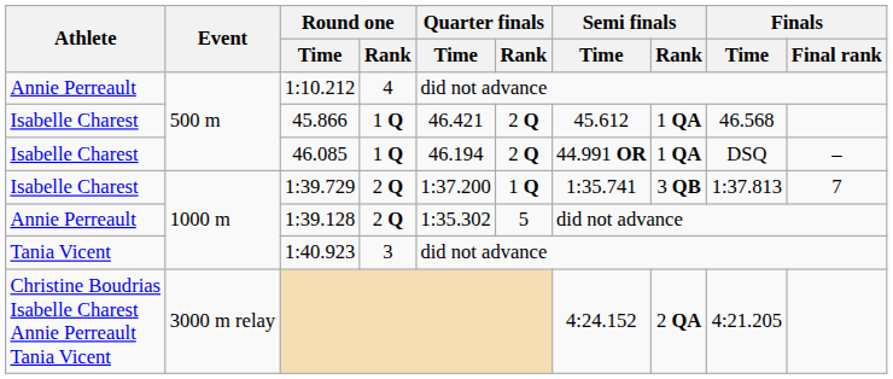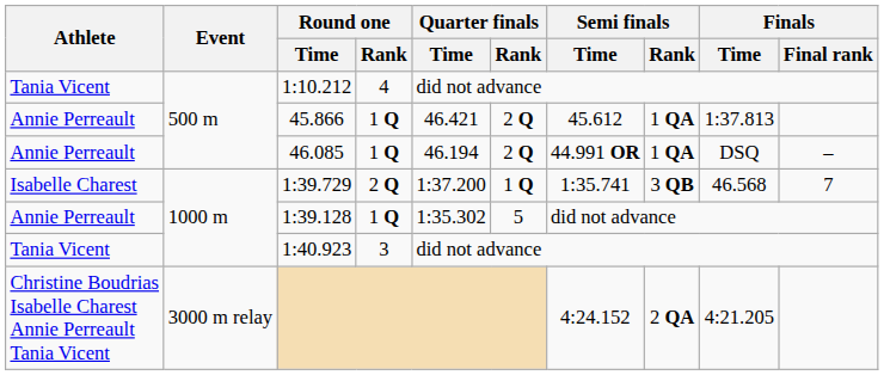 <table class="wikitable" style="font-size:90%">
 <tr>
 <th rowspan="2">Athlete</th>
 <th rowspan="2">Event</th>
 <th colspan="2">Round one</th>
 <th colspan="2">Quarter finals</th>
 <th colspan="2">Semi finals</th>
 <th colspan="2">Finals</th>
 </tr>
 <tr>
 <th>Time</th>
 <th>Rank</th>
 <th>Time</th>
 <th>Rank</th>
 <th>Time</th>
 <th>Rank</th>
 <th>Time</th>
 <th>Final rank</th>
 </tr>
 <tr>
-<td><a href='#'>Annie Perreault</a></td>
+<td><a href='#'>Tania Vicent</a></td>
 <td rowspan="3">500 m</td>
 <td align="center">1:10.212</td>
 <td align="center">4</td>
 <td colspan="6">did not advance</td>
 </tr>
 <tr>
-<td><a href='#'>Isabelle Charest</a></td>
+<td><a href='#'>Annie Perreault</a></td>
 <td align="center">45.866</td>
 <td align="center">1 <strong>Q</strong></td>
 <td align="center">46.421</td>
 <td align="center">2 <strong>Q</strong></td>
 <td align="center">45.612</td>
 <td align="center">1 <strong>QA</strong></td>
-<td align="center">46.568</td>
+<td align="center">1:37.813</td>
 <td align="center"></td>
 </tr>
 <tr>
-<td><a href='#'>Isabelle Charest</a></td>
+<td><a href='#'>Annie Perreault</a></td>
 <td align="center">46.085</td>
 <td align="center">1 <strong>Q</strong></td>
 <td align="center">46.194</td>
 <td align="center">2 <strong>Q</strong></td>
 <td align="center">44.991 <strong>OR</strong></td>
 <td align="center">1 <strong>QA</strong></td>
 <td align="center">DSQ</td>
 <td align="center">–</td>
 </tr>
 <tr>
 <td><a href='#'>Isabelle Charest</a></td>
 <td rowspan="3">1000 m</td>
 <td align="center">1:39.729</td>
 <td align="center">2 <strong>Q</strong></td>
 <td align="center">1:37.200</td>
 <td align="center">1 <strong>Q</strong></td>
 <td align="center">1:35.741</td>
 <td align="center">3 <strong>QB</strong></td>
-<td align="center">1:37.813</td>
+<td align="center">46.568</td>
 <td align="center">7</td>
 </tr>
 <tr>
 <td><a href='#'>Annie Perreault</a></td>
 <td align="center">1:39.128</td>
-<td align="center">2 <strong>Q</strong></td>
+<td align="center">1 <strong>Q</strong></td>
 <td align="center">1:35.302</td>
 <td align="center">5</td>
 <td colspan="4">did not advance</td>
 </tr>
 <tr>
 <td><a href='#'>Tania Vicent</a></td>
 <td align="center">1:40.923</td>
 <td align="center">3</td>
 <td colspan="6">did not advance</td>
 </tr>
 <tr>
 <td><a href='#'>Christine Boudrias</a><br><a href='#'>Isabelle Charest</a><br><a href='#'>Annie Perreault</a><br><a href='#'>Tania Vicent</a></td>
 <td>3000 m relay</td>
 <td colspan=4 bgcolor=wheat></td>
 <td align=center>4:24.152</td>
 <td align=center>2 <strong>QA</strong></td>
 <td align=center>4:21.205</td>
 <td align=center></td>
 </tr>
 </table>
